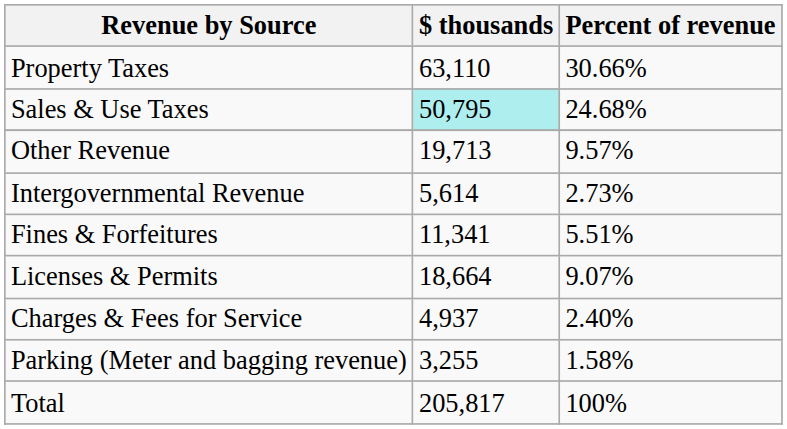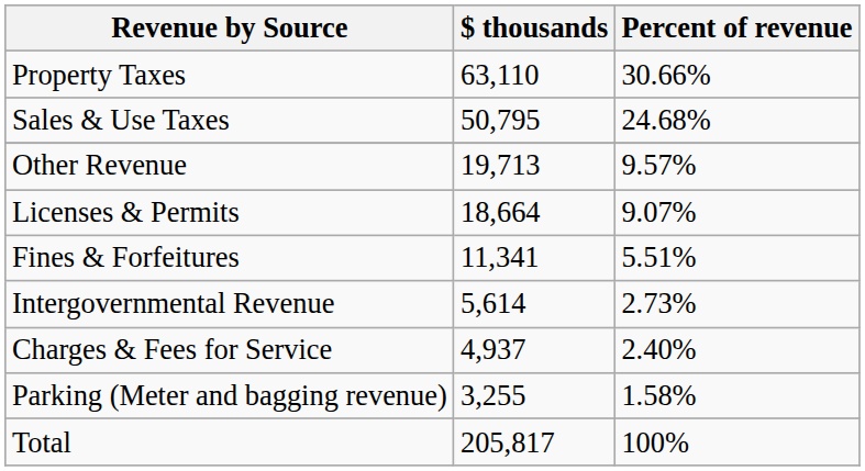 <table class="wikitable">
 <tr>
 <th>Revenue by Source</th>
 <th>$ thousands</th>
 <th>Percent of revenue</th>
 </tr>
 <tr>
 <td>Property Taxes</td>
 <td>63,110</td>
 <td>30.66%</td>
 </tr>
 <tr>
 <td>Sales & Use Taxes</td>
-<td style="background: paleturquoise;">50,795</td>
+<td>50,795</td>
 <td>24.68%</td>
 </tr>
 <tr Franchise Taxes||28,384||13.79%>
 </tr>
 <tr>
 <td>Other Revenue</td>
 <td>19,713</td>
 <td>9.57%</td>
 </tr>
 <tr>
-<td>Intergovernmental Revenue</td>
-<td>5,614</td>
-<td>2.73%</td>
+<td>Licenses & Permits</td>
+<td>18,664</td>
+<td>9.07%</td>
 </tr>
 <tr>
 <td>Fines & Forfeitures</td>
 <td>11,341</td>
 <td>5.51%</td>
 </tr>
 <tr>
-<td>Licenses & Permits</td>
-<td>18,664</td>
-<td>9.07%</td>
+<td>Intergovernmental Revenue</td>
+<td>5,614</td>
+<td>2.73%</td>
 </tr>
 <tr>
 <td>Charges & Fees for Service</td>
 <td>4,937</td>
 <td>2.40%</td>
 </tr>
 <tr>
 <td>Parking (Meter and bagging revenue)</td>
 <td>3,255</td>
 <td>1.58%</td>
 </tr>
 <tr>
 <td>Total</td>
 <td>205,817</td>
 <td>100%</td>
 </tr>
 </table>
